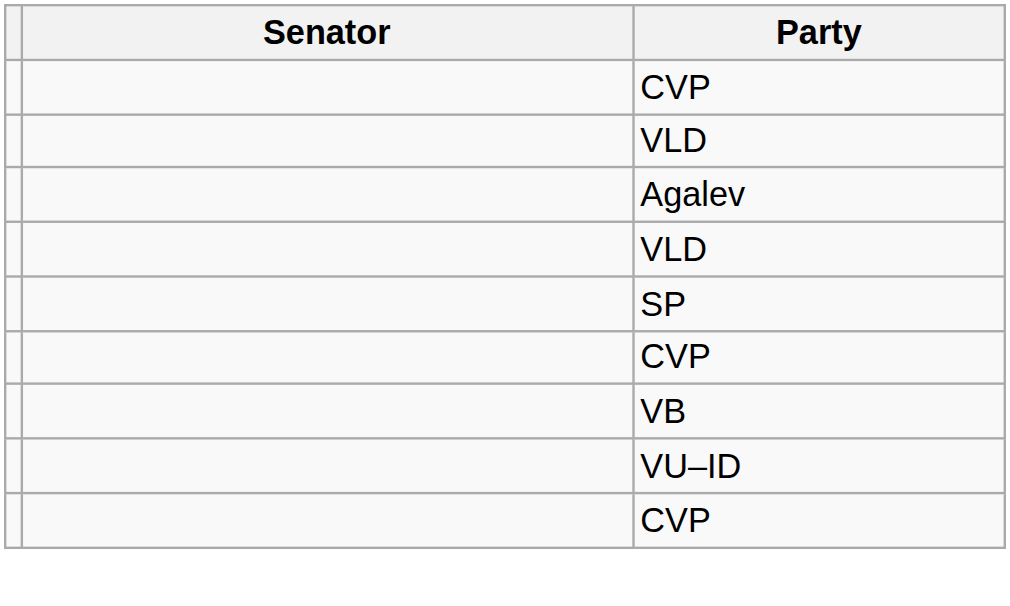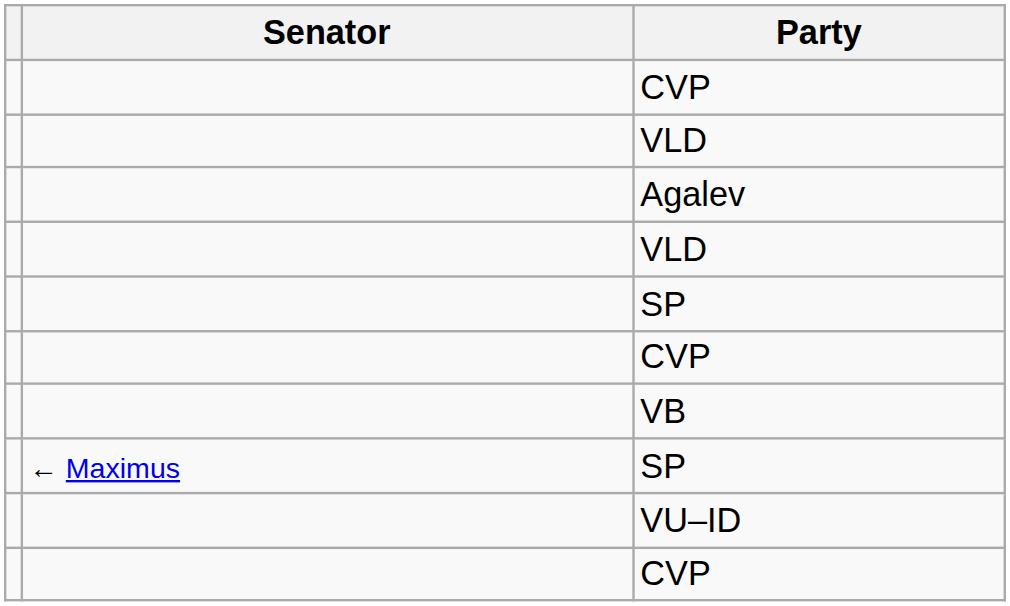 <table class="sortable wikitable" style="text-align:left; font-size:90%">
 <tr>
 <th></th>
 <th width="250">Senator</th>
 <th width="150">Party</th>
 </tr>
 <tr>
 <td></td>
 <td></td>
 <td>CVP</td>
 </tr>
 <tr>
 <td></td>
 <td></td>
 <td>VLD</td>
 </tr>
 <tr>
 <td></td>
 <td></td>
 <td>Agalev</td>
 </tr>
 <tr>
 <td></td>
 <td></td>
 <td>VLD</td>
 </tr>
 <tr>
 <td></td>
 <td></td>
 <td>SP</td>
 </tr>
 <tr>
 <td></td>
 <td></td>
 <td>CVP</td>
 </tr>
 <tr>
 <td></td>
 <td></td>
 <td>VB</td>
 </tr>
 <tr>
 <td></td>
+<td> <small>← <a href='#'>Maximus</a></small></td>
+<td>SP</td>
+</tr>
+<tr>
+<td></td>
 <td></td>
 <td>VU–ID</td>
 </tr>
 <tr>
 <td></td>
 <td></td>
 <td>CVP</td>
 </tr>
 </table>
